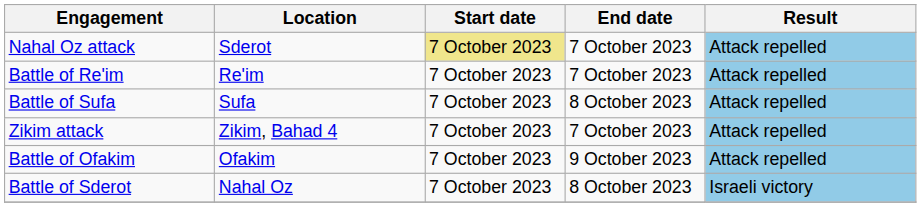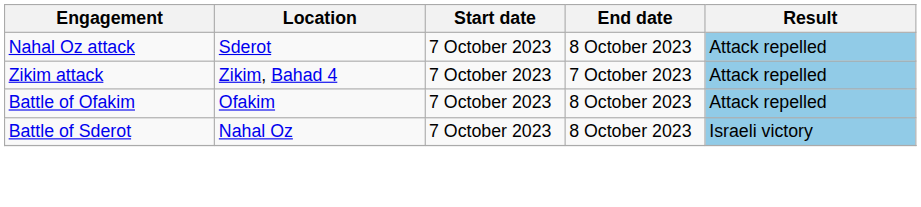 <table class="wikitable sortable" width=65%>
 <tr>
 <th width=15%>Engagement</th>
 <th width=15%>Location</th>
 <th width=10%>Start date</th>
 <th width=10%>End date</th>
 <th width=15%>Result </th>
 </tr>
 <tr>
 <td><a href='#'>Nahal Oz attack</a></td>
 <td> <a href='#'>Sderot</a></td>
-<td style="background: khaki;">7 October 2023</td>
-<td>7 October 2023</td>
-<td style="background-color:#91CBE7">Attack repelled</td>
-</tr>
-<tr>
-<td><a href='#'>Battle of Re'im</a></td>
-<td> <a href='#'>Re'im</a></td>
-<td>7 October 2023</td>
-<td>7 October 2023</td>
-<td style="background-color:#91CBE7">Attack repelled</td>
-</tr>
-<tr>
-<td><a href='#'>Battle of Sufa</a></td>
-<td> <a href='#'>Sufa</a></td>
 <td>7 October 2023</td>
 <td>8 October 2023</td>
 <td style="background-color:#91CBE7">Attack repelled</td>
 </tr>
 <tr>
 <td><a href='#'>Zikim attack</a></td>
 <td> <a href='#'>Zikim</a>, <a href='#'>Bahad 4</a></td>
 <td>7 October 2023</td>
 <td>7 October 2023 </td>
 <td style="background-color:#91CBE7">Attack repelled</td>
 </tr>
 <tr>
 <td><a href='#'>Battle of Ofakim</a></td>
 <td> <a href='#'>Ofakim</a></td>
 <td>7 October 2023</td>
-<td>9 October 2023</td>
+<td>8 October 2023</td>
 <td style="background-color:#91CBE7">Attack repelled</td>
 </tr>
 <tr>
 <td><a href='#'>Battle of Sderot</a></td>
 <td> <a href='#'>Nahal Oz</a></td>
 <td>7 October 2023</td>
 <td>8 October 2023</td>
 <td style="background-color:#91CBE7">Israeli victory</td>
 </tr>
 <tr>
 </tr>
 </table>
